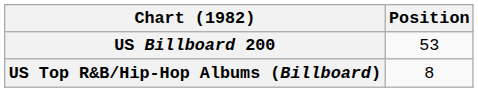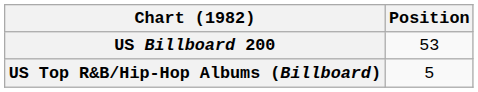 <table class="wikitable plainrowheaders" style="text-align:center">
 <tr>
 <th scope="col">Chart (1982)</th>
 <th scope="col">Position</th>
 </tr>
 <tr>
 <th scope="row">US <em>Billboard</em> 200</th>
 <td>53</td>
 </tr>
 <tr>
 <th scope="row">US Top R&B/Hip-Hop Albums (<em>Billboard</em>)</th>
-<td>8</td>
+<td>5</td>
 </tr>
 </table>
